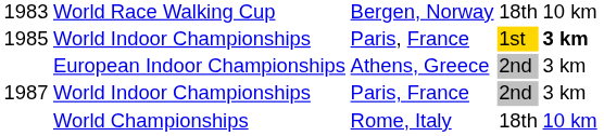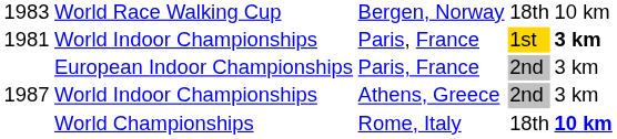 <table>
 <tr>
 <td>1983</td>
 <td><a href='#'>World Race Walking Cup</a></td>
 <td><a href='#'>Bergen, Norway</a></td>
 <td>18th</td>
 <td>10 km</td>
 <td></td>
 </tr>
 <tr>
-<td>1985</td>
+<td>1981</td>
 <td><a href='#'>World Indoor Championships</a></td>
 <td><a href='#'>Paris</a>, <a href='#'>France</a></td>
 <td bgcolor="gold">1st</td>
 <td><strong>3 km</strong></td>
 <td></td>
 </tr>
 <tr>
 <td rowspan=3>1987</td>
 <td><a href='#'>European Indoor Championships</a></td>
-<td><a href='#'>Athens, Greece</a></td>
+<td><a href='#'>Paris, France</a></td>
 <td bgcolor="silver">2nd</td>
 <td>3 km</td>
 <td></td>
 </tr>
 <tr>
 <td><a href='#'>World Indoor Championships</a></td>
-<td><a href='#'>Paris, France</a></td>
+<td><a href='#'>Athens, Greece</a></td>
 <td bgcolor="silver">2nd</td>
 <td>3 km</td>
 <td></td>
 </tr>
 <tr>
 <td><a href='#'>World Championships</a></td>
 <td><a href='#'>Rome, Italy</a></td>
 <td>18th</td>
-<td><a href='#'>10 km</a></td>
+<td><strong><a href='#'>10 km</a></strong></td>
 <td></td>
 </tr>
 </table>
